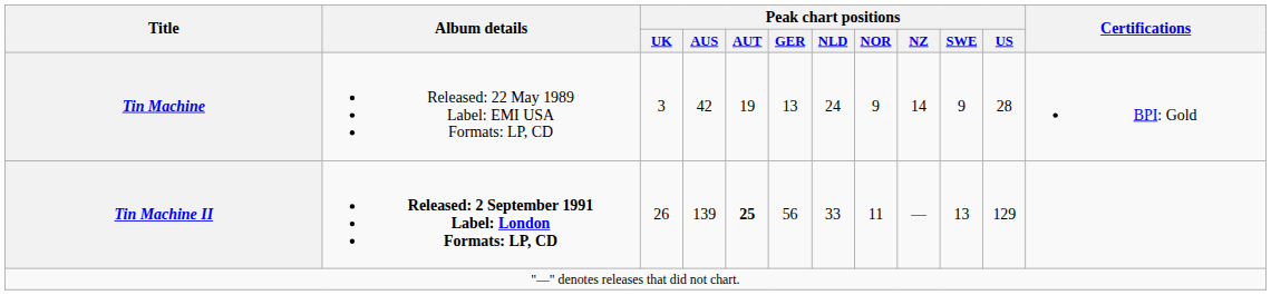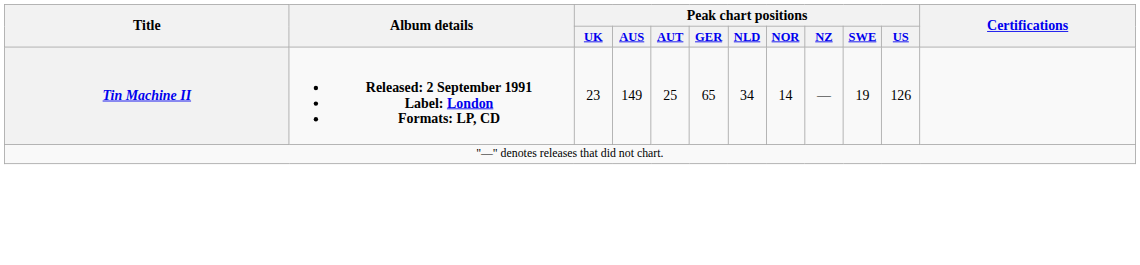 <table class="wikitable plainrowheaders" style="text-align:center;">
 <tr>
 <th rowspan="2" scope="col" style="width:20em;">Title</th>
 <th rowspan="2" scope="col" style="width:20em;">Album details</th>
 <th colspan="9" scope="col">Peak chart positions</th>
 <th rowspan="2" scope="col" style="width:15em;"><a href='#'>Certifications</a></th>
 </tr>
 <tr>
 <th scope="col" style="width:2.6em; font-size:90%;"><a href='#'>UK</a><br></th>
 <th scope="col" style="width:2.6em; font-size:90%;"><a href='#'>AUS</a><br></th>
 <th scope="col" style="width:2.6em; font-size:90%;"><a href='#'>AUT</a><br></th>
 <th scope="col" style="width:2.6em; font-size:90%;"><a href='#'>GER</a><br></th>
 <th scope="col" style="width:2.6em; font-size:90%;"><a href='#'>NLD</a><br></th>
 <th scope="col" style="width:2.6em; font-size:90%;"><a href='#'>NOR</a><br></th>
 <th scope="col" style="width:2.6em; font-size:90%;"><a href='#'>NZ</a><br></th>
 <th scope="col" style="width:2.6em; font-size:90%;"><a href='#'>SWE</a><br></th>
 <th scope="col" style="width:2.6em; font-size:90%;"><a href='#'>US</a><br></th>
 </tr>
 <tr>
-<th scope="row"><em><a href='#'>Tin Machine</a></em></th>
-<td><br><ul><li>Released: 22 May 1989</li><li>Label: EMI USA</li><li>Formats: LP, CD</li></ul></td>
-<td>3</td>
-<td>42</td>
-<td>19</td>
-<td>13</td>
-<td>24</td>
-<td>9</td>
-<td>14</td>
-<td>9</td>
-<td>28</td>
-<td><br><ul><li><a href='#'>BPI</a>: Gold</li></ul></td>
-</tr>
-<tr>
 <th scope="row"><em><a href='#'>Tin Machine II</a></em></th>
 <td><strong><br><ul><li>Released: 2 September 1991</li><li>Label: <a href='#'>London</a></li><li>Formats: LP, CD</li></ul></strong></td>
-<td>26</td>
-<td>139</td>
-<td><strong>25</strong></td>
-<td>56</td>
-<td>33</td>
-<td>11</td>
+<td>23</td>
+<td>149</td>
+<td>25</td>
+<td>65</td>
+<td>34</td>
+<td>14</td>
 <td>—</td>
-<td>13</td>
-<td>129</td>
+<td>19</td>
+<td>126</td>
 <td></td>
 </tr>
 <tr>
 <td colspan="12" style="font-size:85%">"—" denotes releases that did not chart.</td>
 </tr>
 </table>
